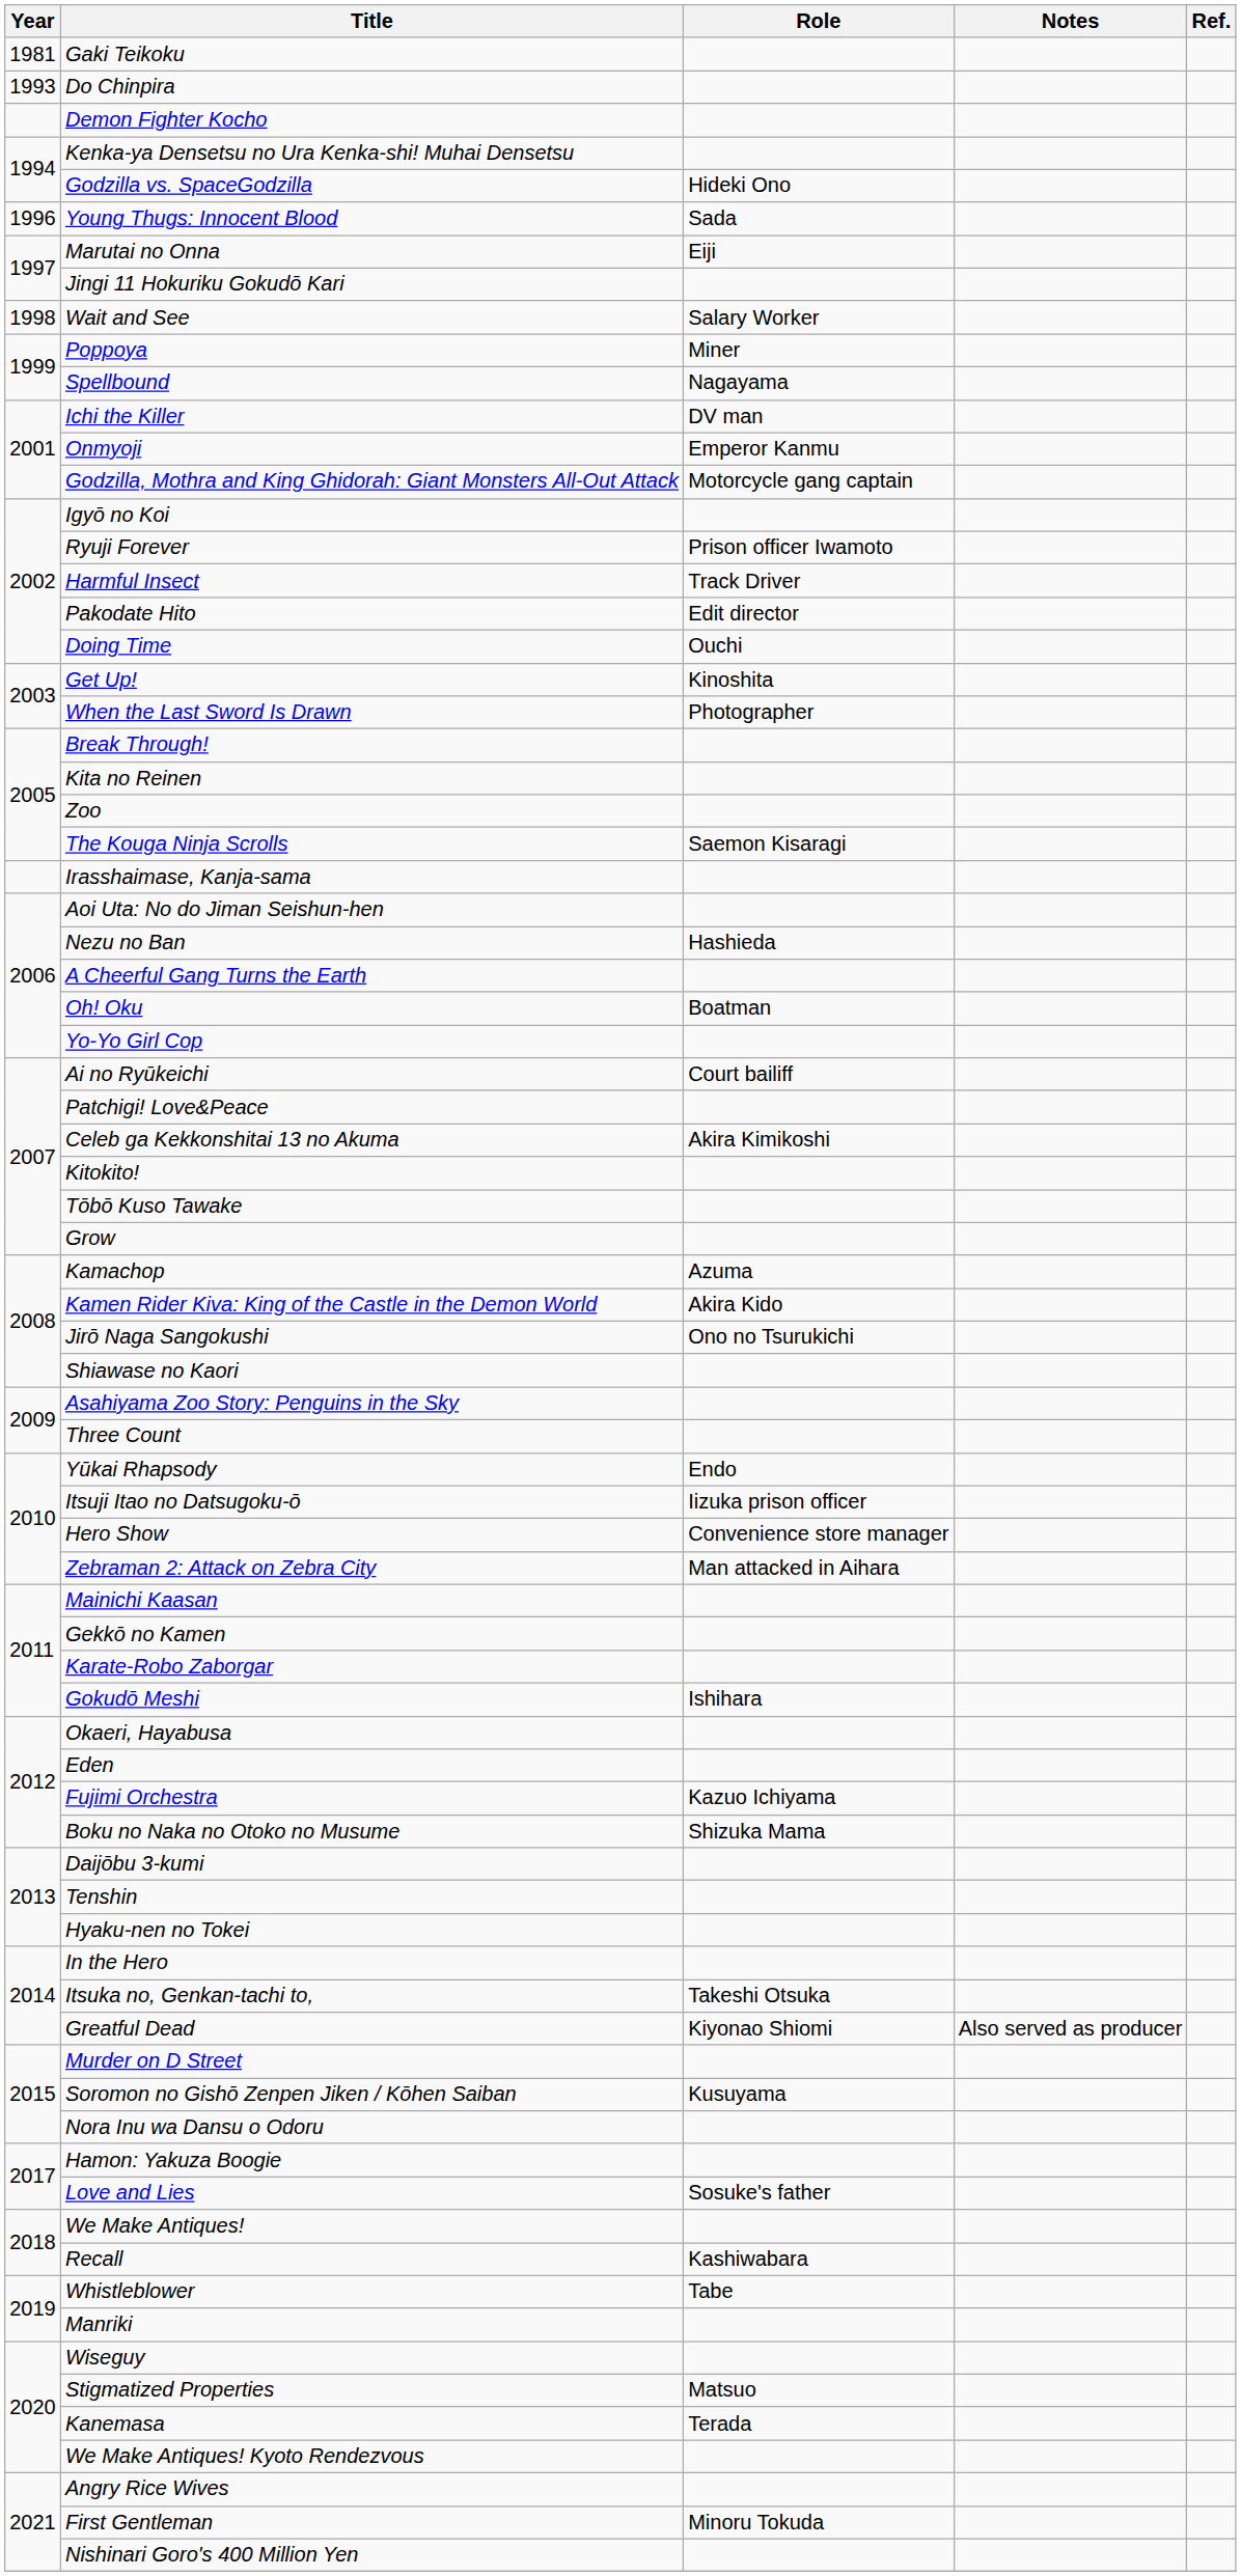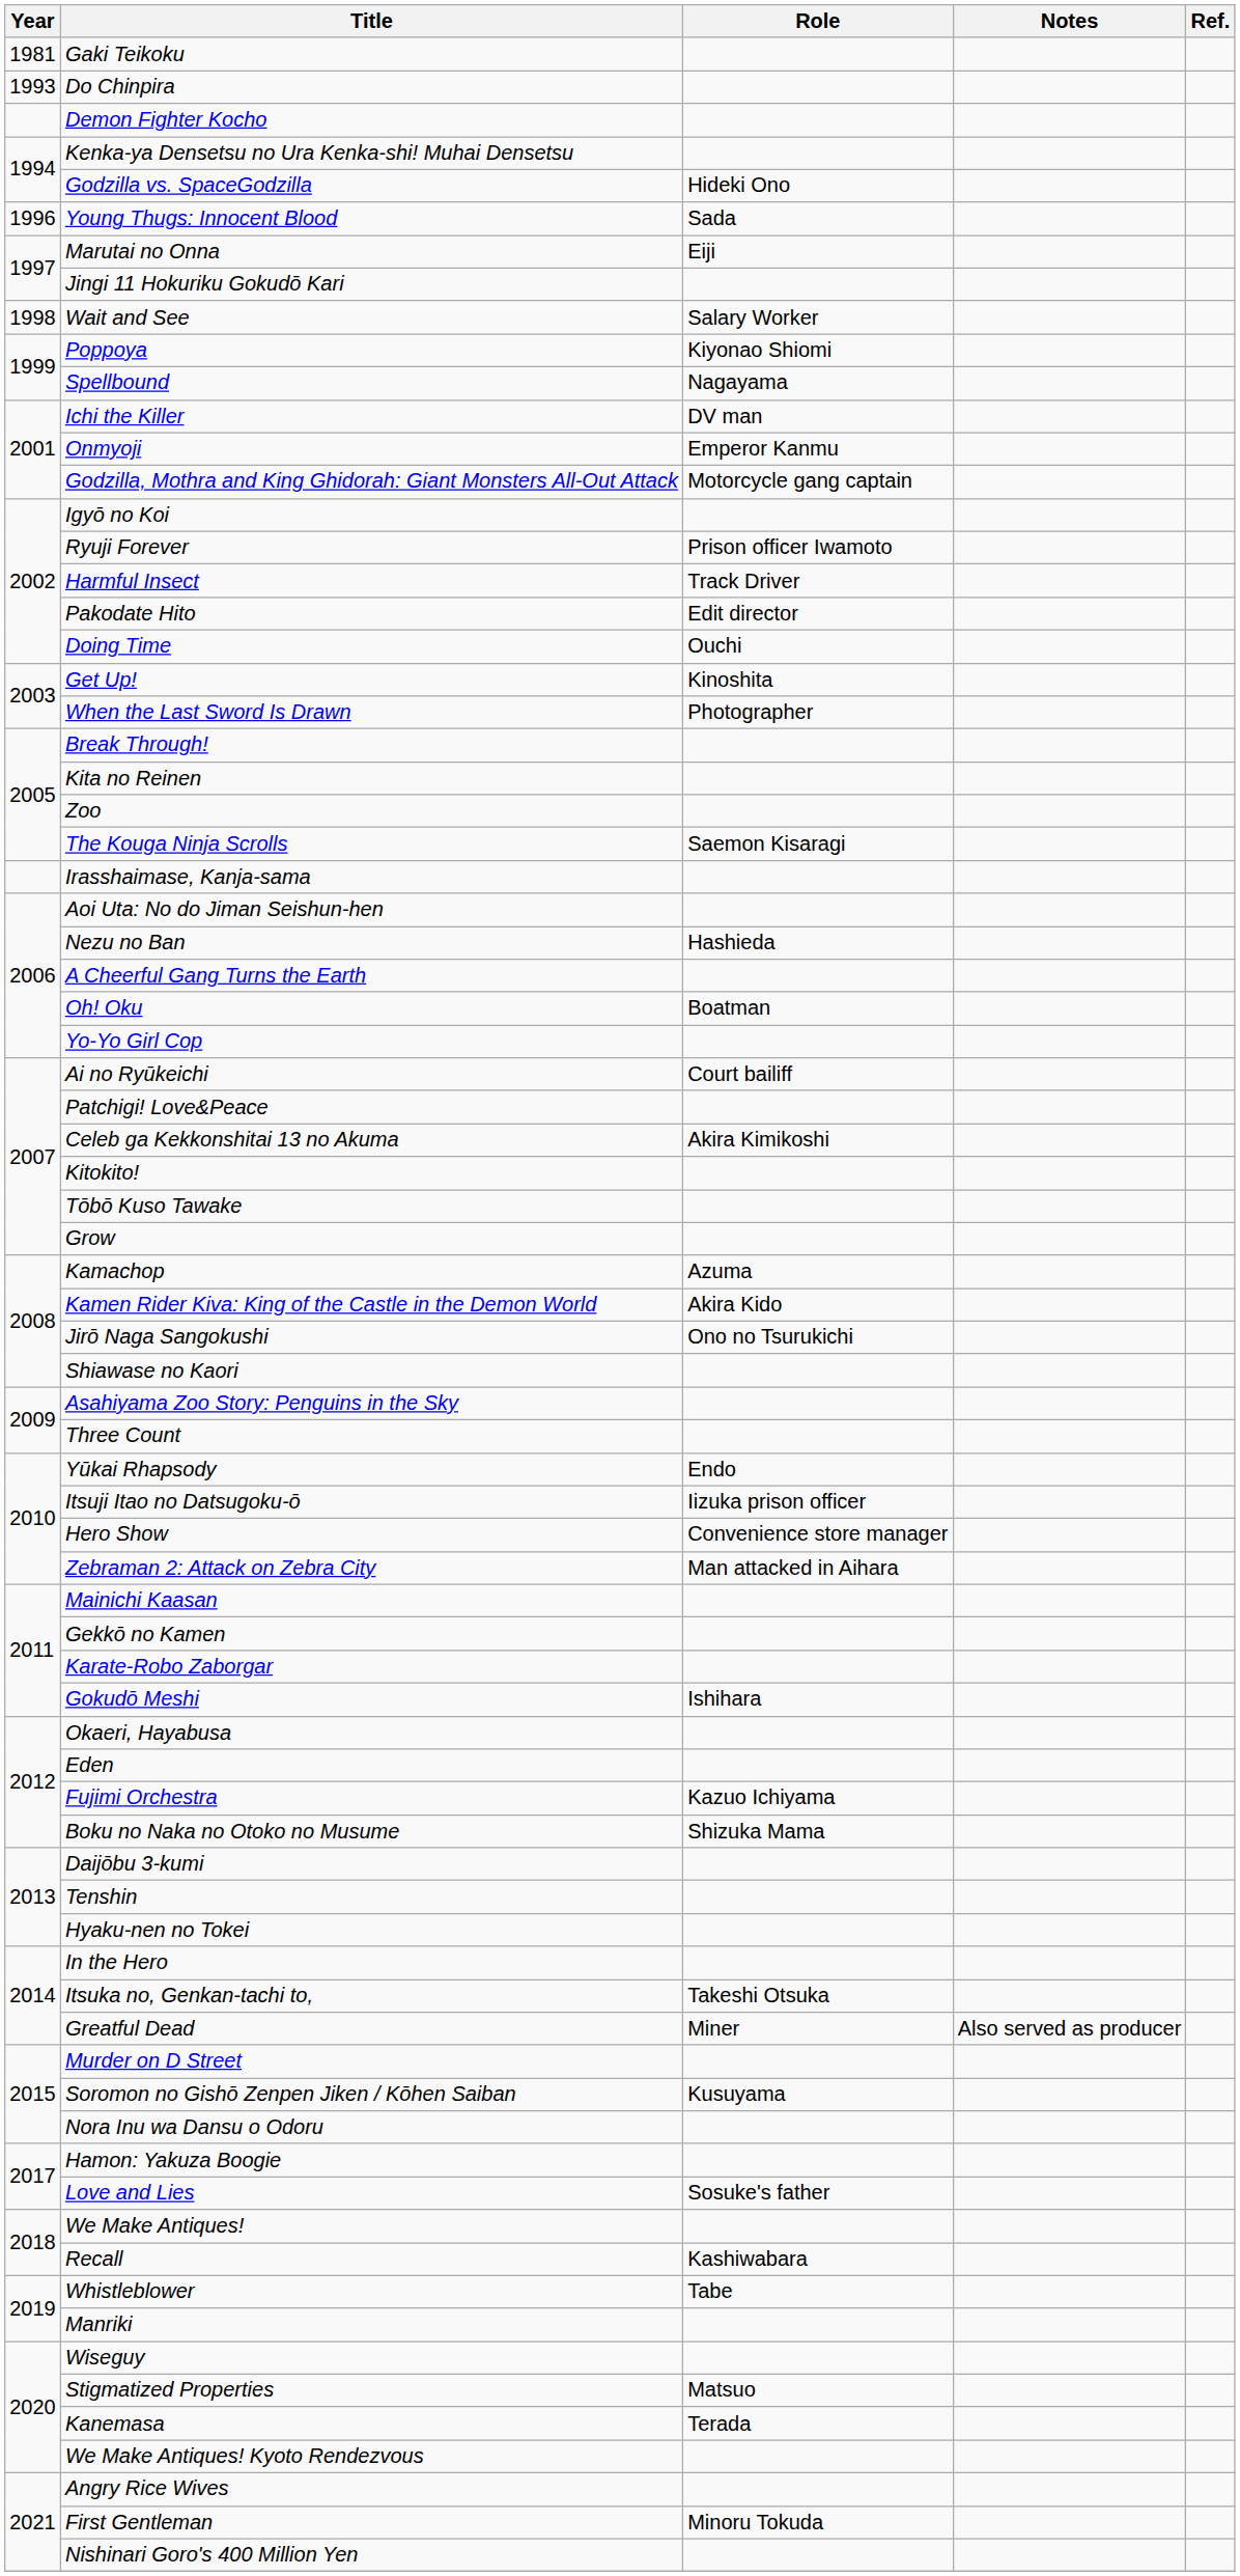 <table class="wikitable">
 <tr>
 <th>Year</th>
 <th>Title</th>
 <th>Role</th>
 <th>Notes</th>
 <th>Ref.</th>
 </tr>
 <tr>
 <td>1981</td>
 <td><em>Gaki Teikoku</em></td>
 <td></td>
 <td></td>
 <td></td>
 </tr>
 <tr>
 <td>1993</td>
 <td><em>Do Chinpira</em></td>
 <td></td>
 <td></td>
 <td></td>
 </tr>
 <tr>
 <td></td>
 <td><em><a href='#'>Demon Fighter Kocho</a></em></td>
 <td></td>
 <td></td>
 <td></td>
 </tr>
 <tr>
 <td rowspan="2">1994</td>
 <td><em>Kenka-ya Densetsu no Ura Kenka-shi! Muhai Densetsu</em></td>
 <td></td>
 <td></td>
 <td></td>
 </tr>
 <tr>
 <td><em><a href='#'>Godzilla vs. SpaceGodzilla</a></em></td>
 <td>Hideki Ono</td>
 <td></td>
 <td></td>
 </tr>
 <tr>
 <td>1996</td>
 <td><em><a href='#'>Young Thugs: Innocent Blood</a></em></td>
 <td>Sada</td>
 <td></td>
 <td></td>
 </tr>
 <tr>
 <td rowspan="2">1997</td>
 <td><em>Marutai no Onna</em></td>
 <td>Eiji</td>
 <td></td>
 <td></td>
 </tr>
 <tr>
 <td><em>Jingi 11 Hokuriku Gokudō Kari</em></td>
 <td></td>
 <td></td>
 <td></td>
 </tr>
 <tr>
 <td>1998</td>
 <td><em>Wait and See</em></td>
 <td>Salary Worker</td>
 <td></td>
 <td></td>
 </tr>
 <tr>
 <td rowspan="2">1999</td>
 <td><em><a href='#'>Poppoya</a></em></td>
-<td>Miner</td>
+<td>Kiyonao Shiomi</td>
 <td></td>
 <td></td>
 </tr>
 <tr>
 <td><em><a href='#'>Spellbound</a></em></td>
 <td>Nagayama</td>
 <td></td>
 <td></td>
 </tr>
 <tr>
 <td rowspan="3">2001</td>
 <td><em><a href='#'>Ichi the Killer</a></em></td>
 <td>DV man</td>
 <td></td>
 <td></td>
 </tr>
 <tr>
 <td><em><a href='#'>Onmyoji</a></em></td>
 <td>Emperor Kanmu</td>
 <td></td>
 <td></td>
 </tr>
 <tr>
 <td><em><a href='#'>Godzilla, Mothra and King Ghidorah: Giant Monsters All-Out Attack</a></em></td>
 <td>Motorcycle gang captain</td>
 <td></td>
 <td></td>
 </tr>
 <tr>
 <td rowspan="5">2002</td>
 <td><em>Igyō no Koi</em></td>
 <td></td>
 <td></td>
 <td></td>
 </tr>
 <tr>
 <td><em>Ryuji Forever</em></td>
 <td>Prison officer Iwamoto</td>
 <td></td>
 <td></td>
 </tr>
 <tr>
 <td><em><a href='#'>Harmful Insect</a></em></td>
 <td>Track Driver</td>
 <td></td>
 <td></td>
 </tr>
 <tr>
 <td><em>Pakodate Hito</em></td>
 <td>Edit director</td>
 <td></td>
 <td></td>
 </tr>
 <tr>
 <td><em><a href='#'>Doing Time</a></em></td>
 <td>Ouchi</td>
 <td></td>
 <td></td>
 </tr>
 <tr>
 <td rowspan="2">2003</td>
 <td><em><a href='#'>Get Up!</a></em></td>
 <td>Kinoshita</td>
 <td></td>
 <td></td>
 </tr>
 <tr>
 <td><em><a href='#'>When the Last Sword Is Drawn</a></em></td>
 <td>Photographer</td>
 <td></td>
 <td></td>
 </tr>
 <tr>
 <td rowspan="4">2005</td>
 <td><em><a href='#'>Break Through!</a></em></td>
 <td></td>
 <td></td>
 <td></td>
 </tr>
 <tr>
 <td><em>Kita no Reinen</em></td>
 <td></td>
 <td></td>
 <td></td>
 </tr>
 <tr>
 <td><em>Zoo</em></td>
 <td></td>
 <td></td>
 <td></td>
 </tr>
 <tr>
 <td><em><a href='#'>The Kouga Ninja Scrolls</a></em></td>
 <td>Saemon Kisaragi</td>
 <td></td>
 <td></td>
 </tr>
 <tr>
 <td></td>
 <td><em>Irasshaimase, Kanja-sama</em></td>
 <td></td>
 <td></td>
 <td></td>
 </tr>
 <tr>
 <td rowspan="5">2006</td>
 <td><em>Aoi Uta: No do Jiman Seishun-hen</em></td>
 <td></td>
 <td></td>
 <td></td>
 </tr>
 <tr>
 <td><em>Nezu no Ban</em></td>
 <td>Hashieda</td>
 <td></td>
 <td></td>
 </tr>
 <tr>
 <td><em><a href='#'>A Cheerful Gang Turns the Earth</a></em></td>
 <td></td>
 <td></td>
 <td></td>
 </tr>
 <tr>
 <td><em><a href='#'>Oh! Oku</a></em></td>
 <td>Boatman</td>
 <td></td>
 <td></td>
 </tr>
 <tr>
 <td><em><a href='#'>Yo-Yo Girl Cop</a></em></td>
 <td></td>
 <td></td>
 <td></td>
 </tr>
 <tr>
 <td rowspan="6">2007</td>
 <td><em>Ai no Ryūkeichi</em></td>
 <td>Court bailiff</td>
 <td></td>
 <td></td>
 </tr>
 <tr>
 <td><em>Patchigi! Love&Peace</em></td>
 <td></td>
 <td></td>
 <td></td>
 </tr>
 <tr>
 <td><em>Celeb ga Kekkonshitai 13 no Akuma</em></td>
 <td>Akira Kimikoshi</td>
 <td></td>
 <td></td>
 </tr>
 <tr>
 <td><em>Kitokito!</em></td>
 <td></td>
 <td></td>
 <td></td>
 </tr>
 <tr>
 <td><em>Tōbō Kuso Tawake</em></td>
 <td></td>
 <td></td>
 <td></td>
 </tr>
 <tr>
 <td><em>Grow</em></td>
 <td></td>
 <td></td>
 <td></td>
 </tr>
 <tr>
 <td rowspan="4">2008</td>
 <td><em>Kamachop</em></td>
 <td>Azuma</td>
 <td></td>
 <td></td>
 </tr>
 <tr>
 <td><em><a href='#'>Kamen Rider Kiva: King of the Castle in the Demon World</a></em></td>
 <td>Akira Kido</td>
 <td></td>
 <td></td>
 </tr>
 <tr>
 <td><em>Jirō Naga Sangokushi</em></td>
 <td>Ono no Tsurukichi</td>
 <td></td>
 <td></td>
 </tr>
 <tr>
 <td><em>Shiawase no Kaori</em></td>
 <td></td>
 <td></td>
 <td></td>
 </tr>
 <tr>
 <td rowspan="2">2009</td>
 <td><em><a href='#'>Asahiyama Zoo Story: Penguins in the Sky</a></em></td>
 <td></td>
 <td></td>
 <td></td>
 </tr>
 <tr>
 <td><em>Three Count</em></td>
 <td></td>
 <td></td>
 <td></td>
 </tr>
 <tr>
 <td rowspan="4">2010</td>
 <td><em>Yūkai Rhapsody</em></td>
 <td>Endo</td>
 <td></td>
 <td></td>
 </tr>
 <tr>
 <td><em>Itsuji Itao no Datsugoku-ō</em></td>
 <td>Iizuka prison officer</td>
 <td></td>
 <td></td>
 </tr>
 <tr>
 <td><em>Hero Show</em></td>
 <td>Convenience store manager</td>
 <td></td>
 <td></td>
 </tr>
 <tr>
 <td><em><a href='#'>Zebraman 2: Attack on Zebra City</a></em></td>
 <td>Man attacked in Aihara</td>
 <td></td>
 <td></td>
 </tr>
 <tr>
 <td rowspan="4">2011</td>
 <td><em><a href='#'>Mainichi Kaasan</a></em></td>
 <td></td>
 <td></td>
 <td></td>
 </tr>
 <tr>
 <td><em>Gekkō no Kamen</em></td>
 <td></td>
 <td></td>
 <td></td>
 </tr>
 <tr>
 <td><em><a href='#'>Karate-Robo Zaborgar</a></em></td>
 <td></td>
 <td></td>
 <td></td>
 </tr>
 <tr>
 <td><em><a href='#'>Gokudō Meshi</a></em></td>
 <td>Ishihara</td>
 <td></td>
 <td></td>
 </tr>
 <tr>
 <td rowspan="4">2012</td>
 <td><em>Okaeri, Hayabusa</em></td>
 <td></td>
 <td></td>
 <td></td>
 </tr>
 <tr>
 <td><em>Eden</em></td>
 <td></td>
 <td></td>
 <td></td>
 </tr>
 <tr>
 <td><em><a href='#'>Fujimi Orchestra</a></em></td>
 <td>Kazuo Ichiyama</td>
 <td></td>
 <td></td>
 </tr>
 <tr>
 <td><em>Boku no Naka no Otoko no Musume</em></td>
 <td>Shizuka Mama</td>
 <td></td>
 <td></td>
 </tr>
 <tr>
 <td rowspan="3">2013</td>
 <td><em>Daijōbu 3-kumi</em></td>
 <td></td>
 <td></td>
 <td></td>
 </tr>
 <tr>
 <td><em>Tenshin</em></td>
 <td></td>
 <td></td>
 <td></td>
 </tr>
 <tr>
 <td><em>Hyaku-nen no Tokei</em></td>
 <td></td>
 <td></td>
 <td></td>
 </tr>
 <tr>
 <td rowspan="3">2014</td>
 <td><em>In the Hero</em></td>
 <td></td>
 <td></td>
 <td></td>
 </tr>
 <tr>
 <td><em>Itsuka no, Genkan-tachi to,</em></td>
 <td>Takeshi Otsuka</td>
 <td></td>
 <td></td>
 </tr>
 <tr>
 <td><em>Greatful Dead</em></td>
-<td>Kiyonao Shiomi</td>
+<td>Miner</td>
 <td>Also served as producer</td>
 <td></td>
 </tr>
 <tr>
 <td rowspan="3">2015</td>
 <td><em><a href='#'>Murder on D Street</a></em></td>
 <td></td>
 <td></td>
 <td></td>
 </tr>
 <tr>
 <td><em>Soromon no Gishō Zenpen Jiken / Kōhen Saiban</em></td>
 <td>Kusuyama</td>
 <td></td>
 <td></td>
 </tr>
 <tr>
 <td><em>Nora Inu wa Dansu o Odoru</em></td>
 <td></td>
 <td></td>
 <td></td>
 </tr>
 <tr>
 <td rowspan="2">2017</td>
 <td><em>Hamon: Yakuza Boogie</em></td>
 <td></td>
 <td></td>
 <td></td>
 </tr>
 <tr>
 <td><em><a href='#'>Love and Lies</a></em></td>
 <td>Sosuke's father</td>
 <td></td>
 <td></td>
 </tr>
 <tr>
 <td rowspan="2">2018</td>
 <td><em>We Make Antiques!</em></td>
 <td></td>
 <td></td>
 <td></td>
 </tr>
 <tr>
 <td><em>Recall</em></td>
 <td>Kashiwabara</td>
 <td></td>
 <td></td>
 </tr>
 <tr>
 <td rowspan="2">2019</td>
 <td><em>Whistleblower</em></td>
 <td>Tabe</td>
 <td></td>
 <td></td>
 </tr>
 <tr>
 <td><em>Manriki</em></td>
 <td></td>
 <td></td>
 <td></td>
 </tr>
 <tr>
 <td rowspan="4">2020</td>
 <td><em>Wiseguy</em></td>
 <td></td>
 <td></td>
 <td></td>
 </tr>
 <tr>
 <td><em>Stigmatized Properties</em></td>
 <td>Matsuo</td>
 <td></td>
 <td></td>
 </tr>
 <tr>
 <td><em>Kanemasa</em></td>
 <td>Terada</td>
 <td></td>
 <td></td>
 </tr>
 <tr>
 <td><em>We Make Antiques! Kyoto Rendezvous</em></td>
 <td></td>
 <td></td>
 <td></td>
 </tr>
 <tr>
 <td rowspan="3">2021</td>
 <td><em>Angry Rice Wives</em></td>
 <td></td>
 <td></td>
 <td></td>
 </tr>
 <tr>
 <td><em>First Gentleman</em></td>
 <td>Minoru Tokuda</td>
 <td></td>
 <td></td>
 </tr>
 <tr>
 <td><em>Nishinari Goro's 400 Million Yen</em></td>
 <td></td>
 <td></td>
 <td></td>
 </tr>
 <tr>
 </tr>
 </table>
